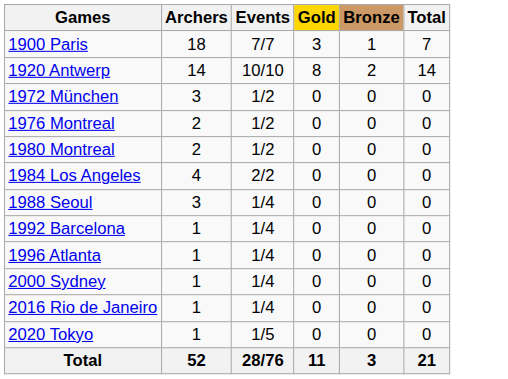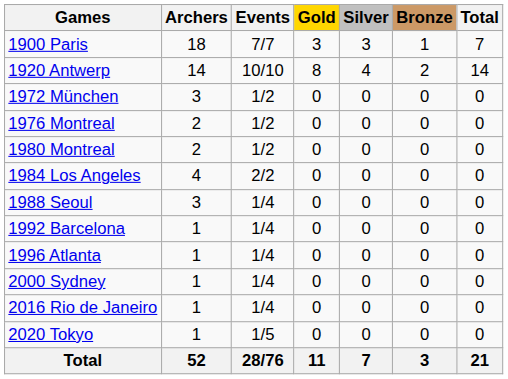 <table class="wikitable sortable" style="text-align:center">
 <tr>
 <th>Games</th>
 <th>Archers</th>
 <th>Events</th>
 <th style="background-color:gold;">Gold</th>
+<th style="background-color:silver;">Silver</th>
 <th style="background-color:#c96;">Bronze</th>
 <th>Total</th>
 </tr>
 <tr>
 <td align=left><a href='#'>1900 Paris</a></td>
 <td>18</td>
 <td>7/7</td>
+<td>3</td>
 <td>3</td>
 <td>1</td>
 <td>7</td>
 </tr>
 <tr>
 <td align=left><a href='#'>1920 Antwerp</a></td>
 <td>14</td>
 <td>10/10</td>
 <td>8</td>
+<td>4</td>
 <td>2</td>
 <td>14</td>
 </tr>
 <tr>
 <td align=left><a href='#'>1972 München</a></td>
 <td>3</td>
 <td>1/2</td>
+<td>0</td>
 <td>0</td>
 <td>0</td>
 <td>0</td>
 </tr>
 <tr>
 <td align=left><a href='#'>1976 Montreal</a></td>
 <td>2</td>
 <td>1/2</td>
 <td>0</td>
 <td>0</td>
 <td>0</td>
+<td>0</td>
 </tr>
 <tr>
 <td align=left><a href='#'>1980 Montreal</a></td>
 <td>2</td>
 <td>1/2</td>
+<td>0</td>
 <td>0</td>
 <td>0</td>
 <td>0</td>
 </tr>
 <tr>
 <td align=left><a href='#'>1984 Los Angeles</a></td>
 <td>4</td>
 <td>2/2</td>
 <td>0</td>
 <td>0</td>
 <td>0</td>
+<td>0</td>
 </tr>
 <tr>
 <td align=left><a href='#'>1988 Seoul</a></td>
 <td>3</td>
 <td>1/4</td>
+<td>0</td>
 <td>0</td>
 <td>0</td>
 <td>0</td>
 </tr>
 <tr>
 <td align=left><a href='#'>1992 Barcelona</a></td>
 <td>1</td>
 <td>1/4</td>
 <td>0</td>
 <td>0</td>
 <td>0</td>
+<td>0</td>
 </tr>
 <tr>
 <td align=left><a href='#'>1996 Atlanta</a></td>
 <td>1</td>
 <td>1/4</td>
+<td>0</td>
 <td>0</td>
 <td>0</td>
 <td>0</td>
 </tr>
 <tr>
 <td align=left><a href='#'>2000 Sydney</a></td>
 <td>1</td>
 <td>1/4</td>
 <td>0</td>
 <td>0</td>
 <td>0</td>
+<td>0</td>
 </tr>
 <tr>
 <td align=left><a href='#'>2016 Rio de Janeiro</a></td>
 <td>1</td>
 <td>1/4</td>
+<td>0</td>
 <td>0</td>
 <td>0</td>
 <td>0</td>
 </tr>
 <tr>
 <td align=left><a href='#'>2020 Tokyo</a></td>
 <td>1</td>
 <td>1/5</td>
 <td>0</td>
 <td>0</td>
 <td>0</td>
+<td>0</td>
 </tr>
 <tr>
 <th>Total</th>
 <th>52</th>
 <th>28/76</th>
 <th>11</th>
+<th>7</th>
 <th>3</th>
 <th>21</th>
 </tr>
 </table>
